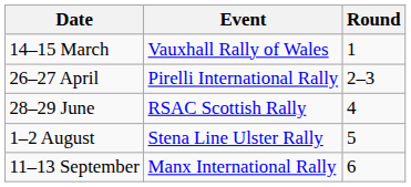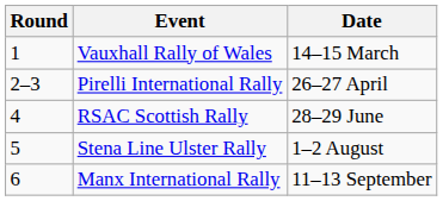 <table class="wikitable">
 <tr>
+<th>Round</th>
+<th>Event</th>
 <th>Date</th>
-<th>Event</th>
-<th>Round</th>
 </tr>
 <tr>
+<td>1</td>
+<td><a href='#'>Vauxhall Rally of Wales</a></td>
 <td>14–15 March</td>
-<td><a href='#'>Vauxhall Rally of Wales</a></td>
-<td>1</td>
 </tr>
 <tr>
+<td>2–3</td>
+<td><a href='#'>Pirelli International Rally</a></td>
 <td>26–27 April</td>
-<td><a href='#'>Pirelli International Rally</a></td>
-<td>2–3</td>
 </tr>
 <tr>
+<td>4</td>
+<td><a href='#'>RSAC Scottish Rally</a></td>
 <td>28–29 June</td>
-<td><a href='#'>RSAC Scottish Rally</a></td>
-<td>4</td>
 </tr>
 <tr>
+<td>5</td>
+<td><a href='#'>Stena Line Ulster Rally</a></td>
 <td>1–2 August</td>
-<td><a href='#'>Stena Line Ulster Rally</a></td>
-<td>5</td>
 </tr>
 <tr>
+<td>6</td>
+<td><a href='#'>Manx International Rally</a></td>
 <td>11–13 September</td>
-<td><a href='#'>Manx International Rally</a></td>
-<td>6</td>
 </tr>
 </table>
